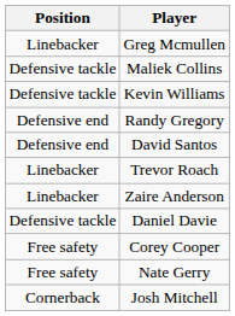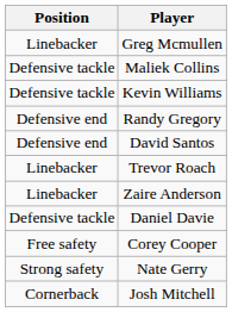 <table class="wikitable" style="text-align: center;">
 <tr>
 <th>Position</th>
 <th>Player</th>
 </tr>
 <tr>
 <td>Linebacker</td>
 <td>Greg Mcmullen</td>
 </tr>
 <tr>
 <td>Defensive tackle</td>
 <td>Maliek Collins</td>
 </tr>
 <tr>
 <td>Defensive tackle</td>
 <td>Kevin Williams</td>
 </tr>
 <tr>
 <td>Defensive end</td>
 <td>Randy Gregory</td>
 </tr>
 <tr>
 <td>Defensive end</td>
 <td>David Santos</td>
 </tr>
 <tr>
 <td>Linebacker</td>
 <td>Trevor Roach</td>
 </tr>
 <tr>
 <td>Linebacker</td>
 <td>Zaire Anderson</td>
 </tr>
 <tr>
 <td>Defensive tackle</td>
 <td>Daniel Davie</td>
 </tr>
 <tr>
 <td>Free safety</td>
 <td>Corey Cooper</td>
 </tr>
 <tr>
-<td>Free safety</td>
+<td>Strong safety</td>
 <td>Nate Gerry</td>
 </tr>
 <tr>
 <td>Cornerback</td>
 <td>Josh Mitchell</td>
 </tr>
 </table>
